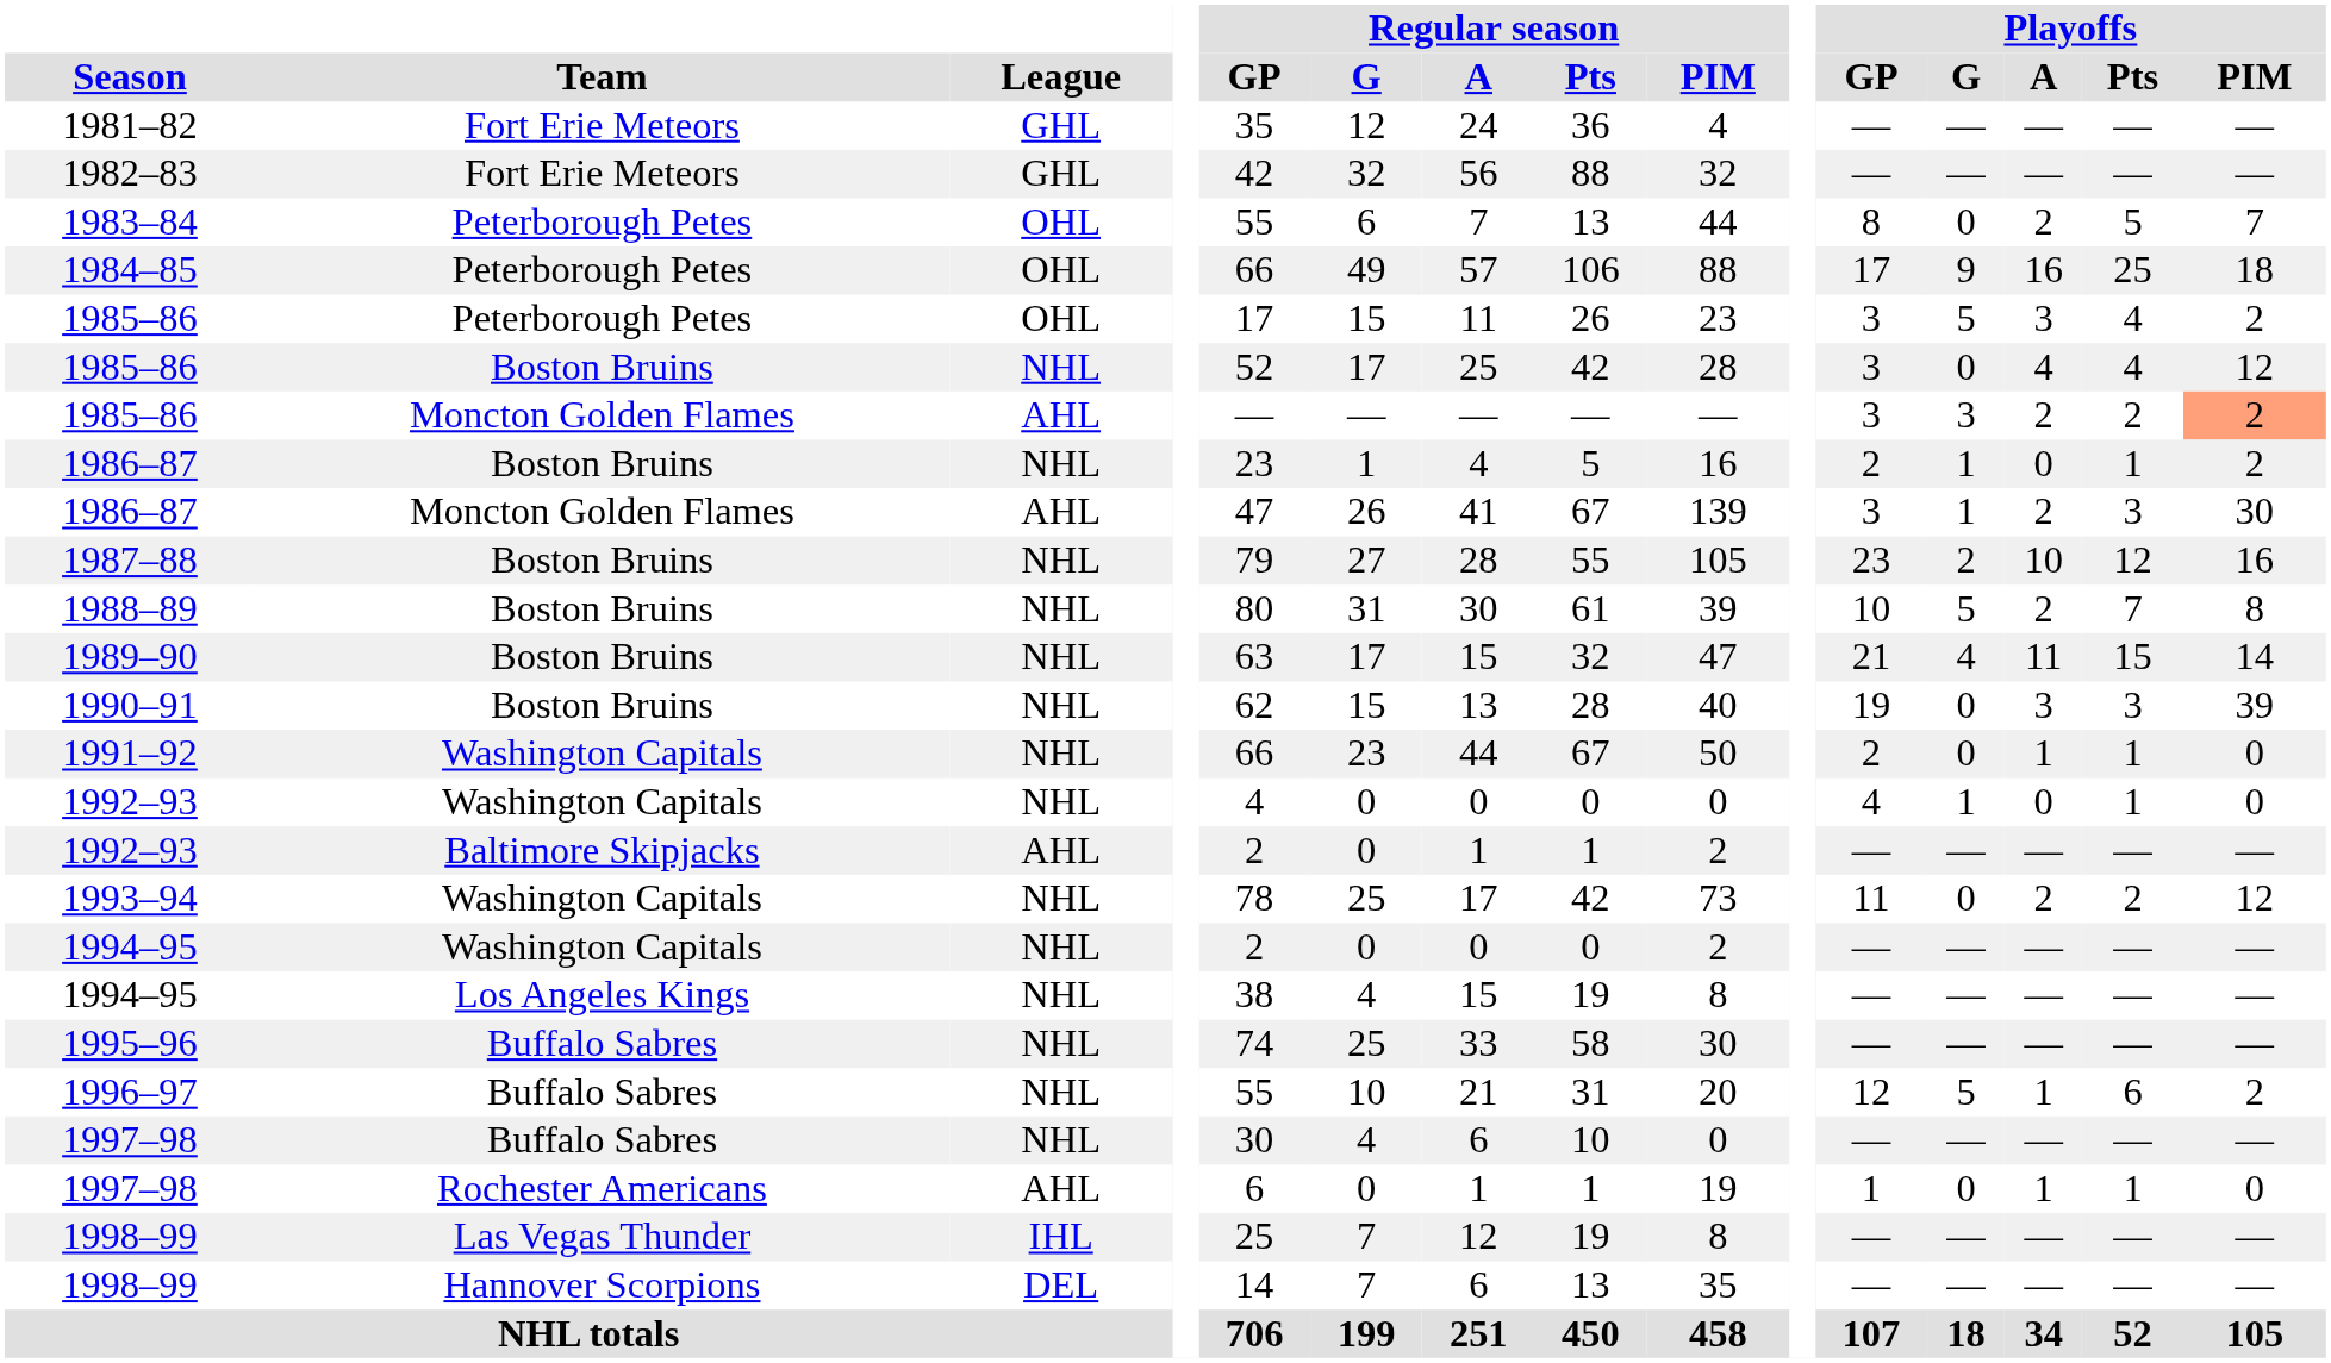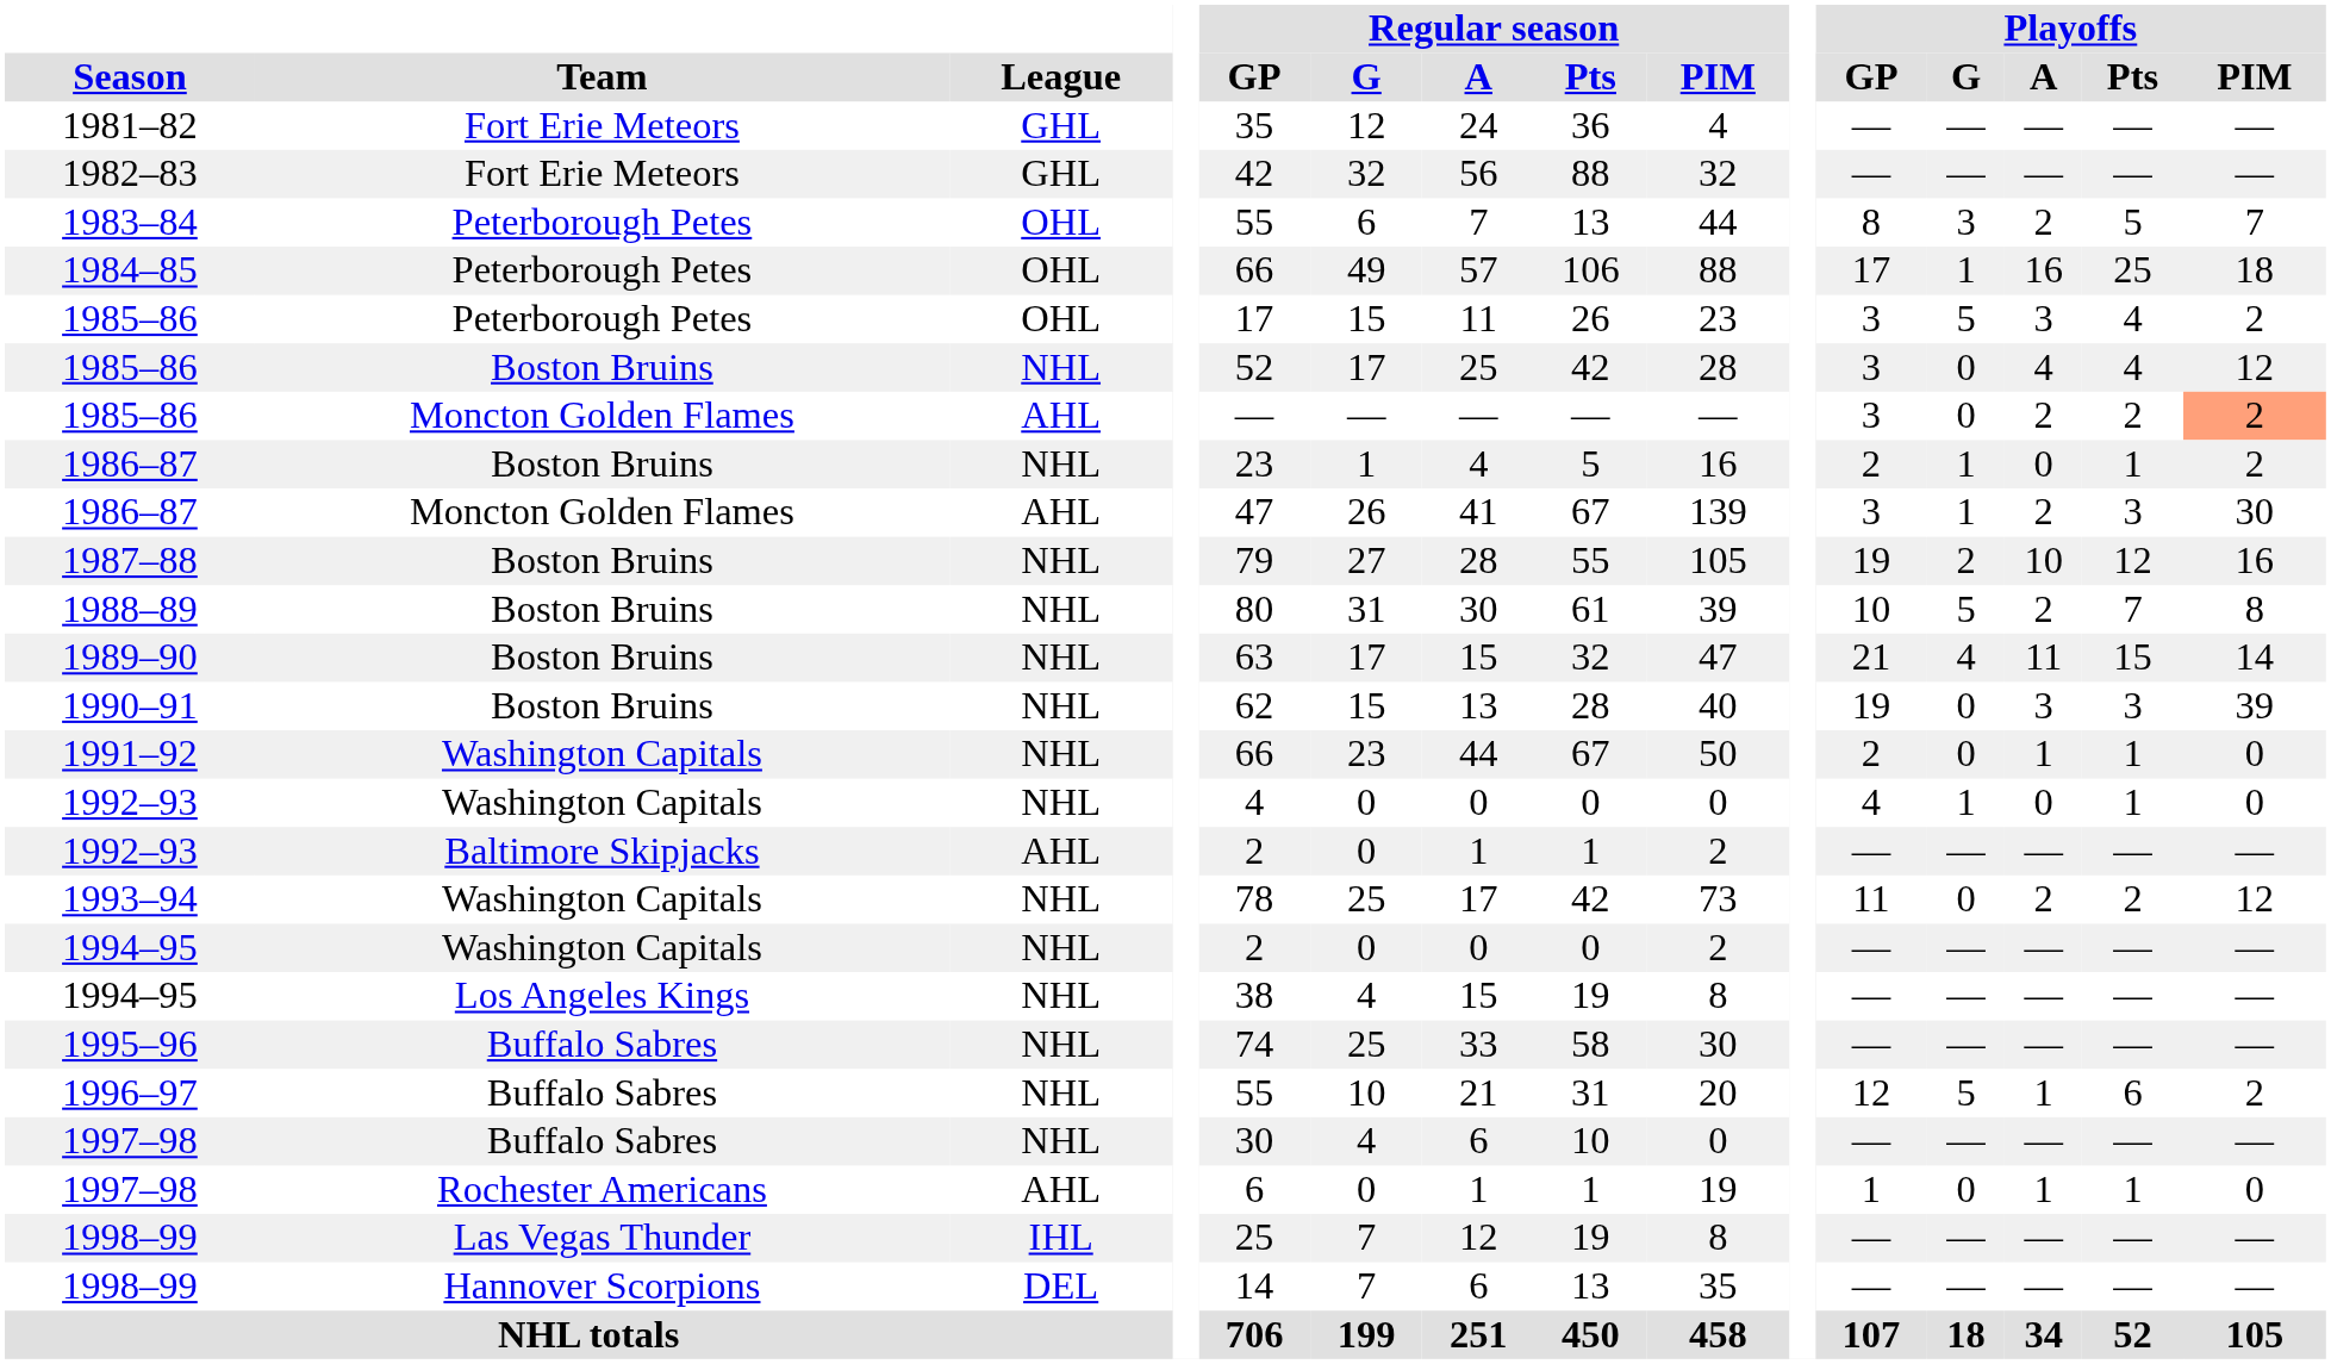 <table border="0" cellpadding="1" cellspacing="0" style="text-align:center; width:60em">
 <tr bgcolor="#e0e0e0">
 <th colspan="3" bgcolor="#ffffff"> </th>
 <th rowspan="99" bgcolor="#ffffff"> </th>
 <th colspan="5"><a href='#'>Regular season</a></th>
 <th rowspan="99" bgcolor="#ffffff"> </th>
 <th colspan="5"><a href='#'>Playoffs</a></th>
 </tr>
 <tr bgcolor="#e0e0e0">
 <th><a href='#'>Season</a></th>
 <th>Team</th>
 <th>League</th>
 <th>GP</th>
 <th><a href='#'>G</a></th>
 <th><a href='#'>A</a></th>
 <th><a href='#'>Pts</a></th>
 <th><a href='#'>PIM</a></th>
 <th>GP</th>
 <th>G</th>
 <th>A</th>
 <th>Pts</th>
 <th>PIM</th>
 </tr>
 <tr>
 <td>1981–82</td>
 <td><a href='#'>Fort Erie Meteors</a></td>
 <td><a href='#'>GHL</a></td>
 <td>35</td>
 <td>12</td>
 <td>24</td>
 <td>36</td>
 <td>4</td>
 <td>—</td>
 <td>—</td>
 <td>—</td>
 <td>—</td>
 <td>—</td>
 </tr>
 <tr bgcolor="#f0f0f0">
 <td>1982–83</td>
 <td>Fort Erie Meteors</td>
 <td>GHL</td>
 <td>42</td>
 <td>32</td>
 <td>56</td>
 <td>88</td>
 <td>32</td>
 <td>—</td>
 <td>—</td>
 <td>—</td>
 <td>—</td>
 <td>—</td>
 </tr>
 <tr>
 <td><a href='#'>1983–84</a></td>
 <td><a href='#'>Peterborough Petes</a></td>
 <td><a href='#'>OHL</a></td>
 <td>55</td>
 <td>6</td>
 <td>7</td>
 <td>13</td>
 <td>44</td>
 <td>8</td>
-<td>0</td>
+<td>3</td>
 <td>2</td>
 <td>5</td>
 <td>7</td>
 </tr>
 <tr bgcolor="#f0f0f0">
 <td><a href='#'>1984–85</a></td>
 <td>Peterborough Petes</td>
 <td>OHL</td>
 <td>66</td>
 <td>49</td>
 <td>57</td>
 <td>106</td>
 <td>88</td>
 <td>17</td>
-<td>9</td>
+<td>1</td>
 <td>16</td>
 <td>25</td>
 <td>18</td>
 </tr>
 <tr>
 <td><a href='#'>1985–86</a></td>
 <td>Peterborough Petes</td>
 <td>OHL</td>
 <td>17</td>
 <td>15</td>
 <td>11</td>
 <td>26</td>
 <td>23</td>
 <td>3</td>
 <td>5</td>
 <td>3</td>
 <td>4</td>
 <td>2</td>
 </tr>
 <tr bgcolor="#f0f0f0">
 <td><a href='#'>1985–86</a></td>
 <td><a href='#'>Boston Bruins</a></td>
 <td><a href='#'>NHL</a></td>
 <td>52</td>
 <td>17</td>
 <td>25</td>
 <td>42</td>
 <td>28</td>
 <td>3</td>
 <td>0</td>
 <td>4</td>
 <td>4</td>
 <td>12</td>
 </tr>
 <tr>
 <td><a href='#'>1985–86</a></td>
 <td><a href='#'>Moncton Golden Flames</a></td>
 <td><a href='#'>AHL</a></td>
 <td>—</td>
 <td>—</td>
 <td>—</td>
 <td>—</td>
 <td>—</td>
 <td>3</td>
-<td>3</td>
+<td>0</td>
 <td>2</td>
 <td>2</td>
 <td style="background: lightsalmon;">2</td>
 </tr>
 <tr bgcolor="#f0f0f0">
 <td><a href='#'>1986–87</a></td>
 <td>Boston Bruins</td>
 <td>NHL</td>
 <td>23</td>
 <td>1</td>
 <td>4</td>
 <td>5</td>
 <td>16</td>
 <td>2</td>
 <td>1</td>
 <td>0</td>
 <td>1</td>
 <td>2</td>
 </tr>
 <tr>
 <td><a href='#'>1986–87</a></td>
 <td>Moncton Golden Flames</td>
 <td>AHL</td>
 <td>47</td>
 <td>26</td>
 <td>41</td>
 <td>67</td>
 <td>139</td>
 <td>3</td>
 <td>1</td>
 <td>2</td>
 <td>3</td>
 <td>30</td>
 </tr>
 <tr bgcolor="#f0f0f0">
 <td><a href='#'>1987–88</a></td>
 <td>Boston Bruins</td>
 <td>NHL</td>
 <td>79</td>
 <td>27</td>
 <td>28</td>
 <td>55</td>
 <td>105</td>
-<td>23</td>
+<td>19</td>
 <td>2</td>
 <td>10</td>
 <td>12</td>
 <td>16</td>
 </tr>
 <tr>
 <td><a href='#'>1988–89</a></td>
 <td>Boston Bruins</td>
 <td>NHL</td>
 <td>80</td>
 <td>31</td>
 <td>30</td>
 <td>61</td>
 <td>39</td>
 <td>10</td>
 <td>5</td>
 <td>2</td>
 <td>7</td>
 <td>8</td>
 </tr>
 <tr bgcolor="#f0f0f0">
 <td><a href='#'>1989–90</a></td>
 <td>Boston Bruins</td>
 <td>NHL</td>
 <td>63</td>
 <td>17</td>
 <td>15</td>
 <td>32</td>
 <td>47</td>
 <td>21</td>
 <td>4</td>
 <td>11</td>
 <td>15</td>
 <td>14</td>
 </tr>
 <tr>
 <td><a href='#'>1990–91</a></td>
 <td>Boston Bruins</td>
 <td>NHL</td>
 <td>62</td>
 <td>15</td>
 <td>13</td>
 <td>28</td>
 <td>40</td>
 <td>19</td>
 <td>0</td>
 <td>3</td>
 <td>3</td>
 <td>39</td>
 </tr>
 <tr bgcolor="#f0f0f0">
 <td><a href='#'>1991–92</a></td>
 <td><a href='#'>Washington Capitals</a></td>
 <td>NHL</td>
 <td>66</td>
 <td>23</td>
 <td>44</td>
 <td>67</td>
 <td>50</td>
 <td>2</td>
 <td>0</td>
 <td>1</td>
 <td>1</td>
 <td>0</td>
 </tr>
 <tr>
 <td><a href='#'>1992–93</a></td>
 <td>Washington Capitals</td>
 <td>NHL</td>
 <td>4</td>
 <td>0</td>
 <td>0</td>
 <td>0</td>
 <td>0</td>
 <td>4</td>
 <td>1</td>
 <td>0</td>
 <td>1</td>
 <td>0</td>
 </tr>
 <tr bgcolor="#f0f0f0">
 <td><a href='#'>1992–93</a></td>
 <td><a href='#'>Baltimore Skipjacks</a></td>
 <td>AHL</td>
 <td>2</td>
 <td>0</td>
 <td>1</td>
 <td>1</td>
 <td>2</td>
 <td>—</td>
 <td>—</td>
 <td>—</td>
 <td>—</td>
 <td>—</td>
 </tr>
 <tr>
 <td><a href='#'>1993–94</a></td>
 <td>Washington Capitals</td>
 <td>NHL</td>
 <td>78</td>
 <td>25</td>
 <td>17</td>
 <td>42</td>
 <td>73</td>
 <td>11</td>
 <td>0</td>
 <td>2</td>
 <td>2</td>
 <td>12</td>
 </tr>
 <tr bgcolor="#f0f0f0">
 <td><a href='#'>1994–95</a></td>
 <td>Washington Capitals</td>
 <td>NHL</td>
 <td>2</td>
 <td>0</td>
 <td>0</td>
 <td>0</td>
 <td>2</td>
 <td>—</td>
 <td>—</td>
 <td>—</td>
 <td>—</td>
 <td>—</td>
 </tr>
 <tr>
 <td>1994–95</td>
 <td><a href='#'>Los Angeles Kings</a></td>
 <td>NHL</td>
 <td>38</td>
 <td>4</td>
 <td>15</td>
 <td>19</td>
 <td>8</td>
 <td>—</td>
 <td>—</td>
 <td>—</td>
 <td>—</td>
 <td>—</td>
 </tr>
 <tr bgcolor="#f0f0f0">
 <td><a href='#'>1995–96</a></td>
 <td><a href='#'>Buffalo Sabres</a></td>
 <td>NHL</td>
 <td>74</td>
 <td>25</td>
 <td>33</td>
 <td>58</td>
 <td>30</td>
 <td>—</td>
 <td>—</td>
 <td>—</td>
 <td>—</td>
 <td>—</td>
 </tr>
 <tr>
 <td><a href='#'>1996–97</a></td>
 <td>Buffalo Sabres</td>
 <td>NHL</td>
 <td>55</td>
 <td>10</td>
 <td>21</td>
 <td>31</td>
 <td>20</td>
 <td>12</td>
 <td>5</td>
 <td>1</td>
 <td>6</td>
 <td>2</td>
 </tr>
 <tr bgcolor="#f0f0f0">
 <td><a href='#'>1997–98</a></td>
 <td>Buffalo Sabres</td>
 <td>NHL</td>
 <td>30</td>
 <td>4</td>
 <td>6</td>
 <td>10</td>
 <td>0</td>
 <td>—</td>
 <td>—</td>
 <td>—</td>
 <td>—</td>
 <td>—</td>
 </tr>
 <tr>
 <td><a href='#'>1997–98</a></td>
 <td><a href='#'>Rochester Americans</a></td>
 <td>AHL</td>
 <td>6</td>
 <td>0</td>
 <td>1</td>
 <td>1</td>
 <td>19</td>
 <td>1</td>
 <td>0</td>
 <td>1</td>
 <td>1</td>
 <td>0</td>
 </tr>
 <tr bgcolor="#f0f0f0">
 <td><a href='#'>1998–99</a></td>
 <td><a href='#'>Las Vegas Thunder</a></td>
 <td><a href='#'>IHL</a></td>
 <td>25</td>
 <td>7</td>
 <td>12</td>
 <td>19</td>
 <td>8</td>
 <td>—</td>
 <td>—</td>
 <td>—</td>
 <td>—</td>
 <td>—</td>
 </tr>
 <tr>
 <td><a href='#'>1998–99</a></td>
 <td><a href='#'>Hannover Scorpions</a></td>
 <td><a href='#'>DEL</a></td>
 <td>14</td>
 <td>7</td>
 <td>6</td>
 <td>13</td>
 <td>35</td>
 <td>—</td>
 <td>—</td>
 <td>—</td>
 <td>—</td>
 <td>—</td>
 </tr>
 <tr bgcolor="#e0e0e0">
 <th colspan="3">NHL totals</th>
 <th>706</th>
 <th>199</th>
 <th>251</th>
 <th>450</th>
 <th>458</th>
 <th>107</th>
 <th>18</th>
 <th>34</th>
 <th>52</th>
 <th>105</th>
 </tr>
 </table>
